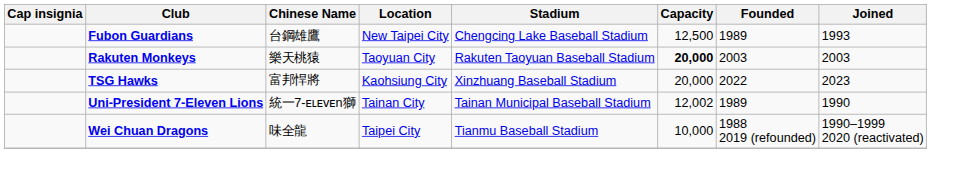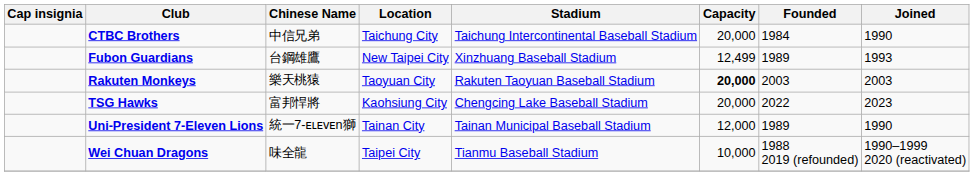 <table class=wikitable>
 <tr>
 <th>Cap insignia</th>
 <th>Club</th>
 <th>Chinese Name</th>
 <th>Location</th>
 <th>Stadium</th>
 <th>Capacity</th>
 <th>Founded</th>
 <th>Joined</th>
 </tr>
 <tr>
 <td></td>
+<td><strong><a href='#'>CTBC Brothers</a></strong></td>
+<td>中信兄弟</td>
+<td><a href='#'>Taichung City</a></td>
+<td><a href='#'>Taichung Intercontinental Baseball Stadium</a></td>
+<td style="text-align:right;">20,000</td>
+<td>1984</td>
+<td>1990</td>
+</tr>
+<tr>
+<td></td>
 <td><strong><a href='#'>Fubon Guardians</a></strong></td>
 <td>台鋼雄鷹</td>
 <td><a href='#'>New Taipei City</a></td>
-<td><a href='#'>Chengcing Lake Baseball Stadium</a></td>
-<td style="text-align:right;">12,500</td>
+<td><a href='#'>Xinzhuang Baseball Stadium</a></td>
+<td style="text-align:right;">12,499</td>
 <td>1989</td>
 <td>1993</td>
 </tr>
 <tr>
 <td></td>
 <td><strong><a href='#'>Rakuten Monkeys</a></strong></td>
 <td>樂天桃猿</td>
 <td><a href='#'>Taoyuan City</a></td>
 <td><a href='#'>Rakuten Taoyuan Baseball Stadium</a></td>
 <td style="text-align:right;"><strong>20,000</strong></td>
 <td>2003</td>
 <td>2003</td>
 </tr>
 <tr>
 <td></td>
 <td><strong><a href='#'>TSG Hawks</a></strong></td>
 <td>富邦悍將</td>
 <td><a href='#'>Kaohsiung City</a></td>
-<td><a href='#'>Xinzhuang Baseball Stadium</a></td>
+<td><a href='#'>Chengcing Lake Baseball Stadium</a></td>
 <td style="text-align:right;">20,000</td>
 <td>2022</td>
 <td>2023</td>
 </tr>
 <tr>
 <td></td>
 <td><strong><a href='#'>Uni-President 7-Eleven Lions</a></strong></td>
 <td>統一7-ᴇʟᴇᴠᴇn獅</td>
 <td><a href='#'>Tainan City</a></td>
 <td><a href='#'>Tainan Municipal Baseball Stadium</a></td>
-<td style="text-align:right;">12,002</td>
+<td style="text-align:right;">12,000</td>
 <td>1989</td>
 <td>1990</td>
 </tr>
 <tr>
 <td></td>
 <td><strong><a href='#'>Wei Chuan Dragons</a></strong></td>
 <td>味全龍</td>
 <td><a href='#'>Taipei City</a></td>
 <td><a href='#'>Tianmu Baseball Stadium</a></td>
 <td style="text-align:right;">10,000</td>
 <td>1988<br>2019 (refounded)</td>
 <td>1990–1999<br>2020 (reactivated)</td>
 </tr>
 <tr>
 </tr>
 </table>
